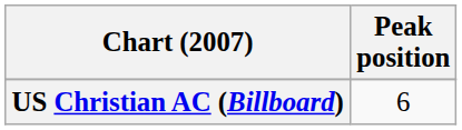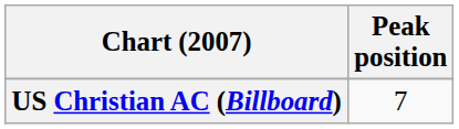 <table class="wikitable sortable plainrowheaders" style="text-align:center">
 <tr>
 <th scope="col">Chart (2007)</th>
 <th scope="col">Peak<br>position</th>
 </tr>
 <tr>
 </tr>
 <tr>
 </tr>
 <tr>
 <th scope="row">US <a href='#'>Christian AC</a> (<em><a href='#'>Billboard</a></em>)</th>
-<td style="text-align:center;">6</td>
+<td style="text-align:center;">7</td>
 </tr>
 </table>
